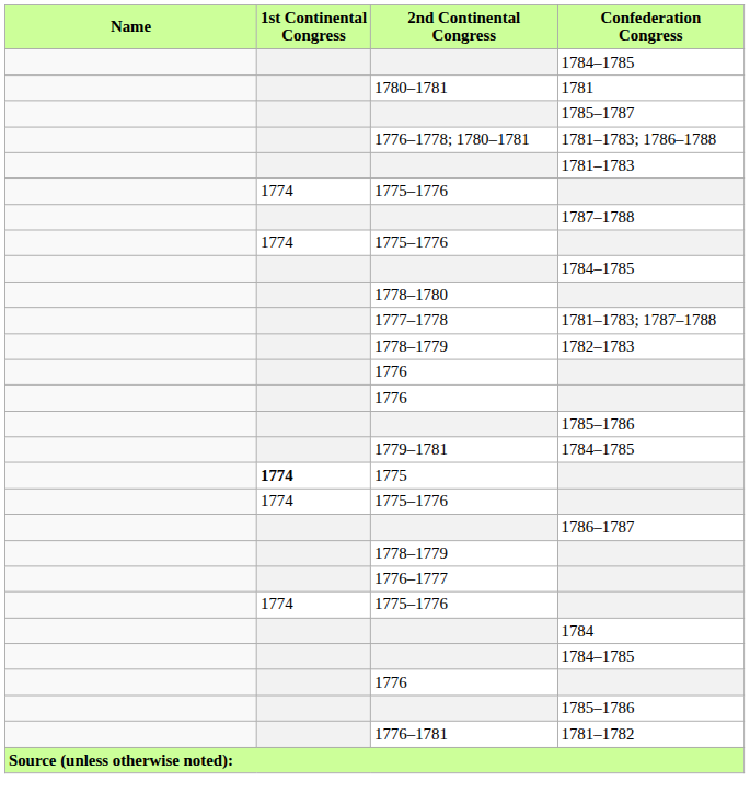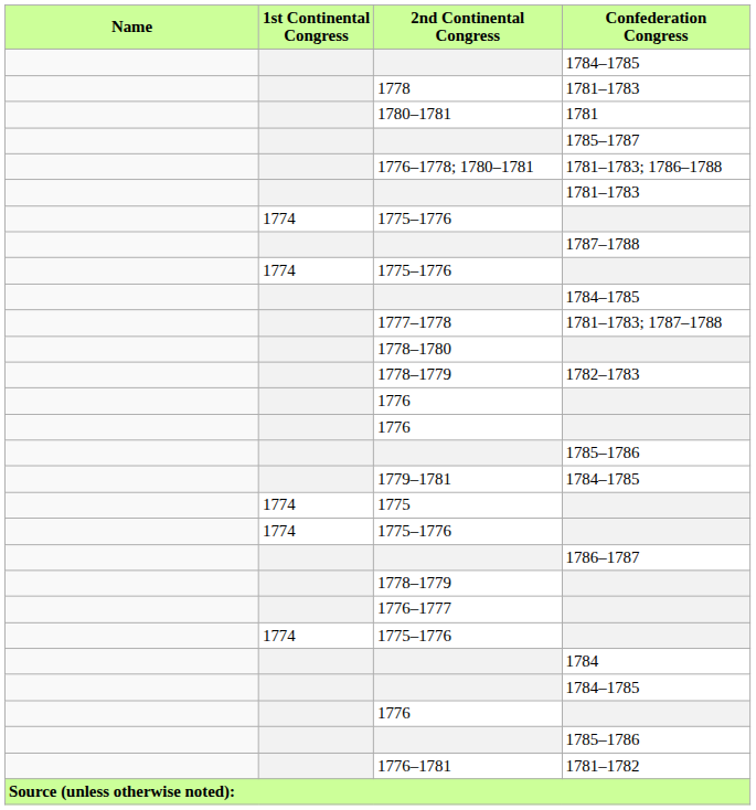 <table class="wikitable sortable">
 <tr>
 <th style="background-color:#ccff99;">Name</th>
 <th style="background-color:#ccff99;">1st Continental<br>Congress</th>
 <th style="background-color:#ccff99;">2nd Continental<br>Congress</th>
 <th style="background-color:#ccff99;">Confederation<br>Congress</th>
 </tr>
 <tr>
 <td style="width:15em;"></td>
 <td style="background:#f2f2f2;" data-sort-value="zed"></td>
 <td style="width:11em; background:#f2f2f2;" data-sort-value="zed"></td>
 <td style="width:11em; background:#ffffff;">1784–1785</td>
+</tr>
+<tr>
+<td></td>
+<td style="background:#f2f2f2;" data-sort-value="zed"></td>
+<td style="background:#ffffff;">1778</td>
+<td style="background:#ffffff;">1781–1783</td>
 </tr>
 <tr>
 <td></td>
 <td style="background:#f2f2f2;" data-sort-value="zed"></td>
 <td style="background:#ffffff;">1780–1781</td>
 <td style="background:#ffffff;">1781</td>
 </tr>
 <tr>
 <td></td>
 <td style="background:#f2f2f2;" data-sort-value="zed"></td>
 <td style="background:#f2f2f2;" data-sort-value="zed"></td>
 <td style="background:#ffffff;">1785–1787</td>
 </tr>
 <tr>
 <td></td>
 <td style="background:#f2f2f2;" data-sort-value="zed"></td>
 <td style="background:#ffffff;">1776–1778; 1780–1781</td>
 <td style="background:#ffffff;">1781–1783; 1786–1788</td>
 </tr>
 <tr>
 <td></td>
 <td style="background:#f2f2f2;" data-sort-value="zed"></td>
 <td style="background:#f2f2f2;" data-sort-value="zed"></td>
 <td style="background:#ffffff;">1781–1783</td>
 </tr>
 <tr>
 <td></td>
 <td style="background:#ffffff;">1774</td>
 <td style="background:#ffffff;">1775–1776</td>
 <td style="background:#f2f2f2;" data-sort-value="zed"></td>
 </tr>
 <tr>
 <td></td>
 <td style="background:#f2f2f2;" data-sort-value="zed"></td>
 <td style="background:#f2f2f2;" data-sort-value="zed"></td>
 <td style="background:#ffffff;">1787–1788</td>
 </tr>
 <tr>
 <td></td>
 <td style="background:#ffffff;">1774</td>
 <td style="background:#ffffff;">1775–1776</td>
 <td style="background:#f2f2f2;" data-sort-value="zed"></td>
 </tr>
 <tr>
 <td></td>
 <td style="background:#f2f2f2;" data-sort-value="zed"></td>
 <td style="background:#f2f2f2;" data-sort-value="zed"></td>
 <td style="background:#ffffff;">1784–1785</td>
 </tr>
 <tr>
 <td></td>
 <td style="background:#f2f2f2;" data-sort-value="zed"></td>
-<td style="background:#ffffff;">1778–1780</td>
-<td style="background:#f2f2f2;" data-sort-value="zed"></td>
+<td style="background:#ffffff;">1777–1778</td>
+<td style="background:#ffffff;">1781–1783; 1787–1788</td>
 </tr>
 <tr>
 <td></td>
 <td style="background:#f2f2f2;" data-sort-value="zed"></td>
-<td style="background:#ffffff;">1777–1778</td>
-<td style="background:#ffffff;">1781–1783; 1787–1788</td>
+<td style="background:#ffffff;">1778–1780</td>
+<td style="background:#f2f2f2;" data-sort-value="zed"></td>
 </tr>
 <tr>
 <td></td>
 <td style="background:#f2f2f2;" data-sort-value="zed"></td>
 <td style="background:#ffffff;">1778–1779</td>
 <td style="background:#ffffff;">1782–1783</td>
 </tr>
 <tr>
 <td></td>
 <td style="background:#f2f2f2;" data-sort-value="zed"></td>
 <td style="background:#ffffff;">1776</td>
 <td style="background:#f2f2f2;" data-sort-value="zed"></td>
 </tr>
 <tr>
 <td></td>
 <td style="background:#f2f2f2;" data-sort-value="zed"></td>
 <td style="background:#ffffff;">1776</td>
 <td style="background:#f2f2f2;" data-sort-value="zed"></td>
 </tr>
 <tr>
 <td></td>
 <td style="background:#f2f2f2;" data-sort-value="zed"></td>
 <td style="background:#f2f2f2;" data-sort-value="zed"></td>
 <td style="background:#ffffff;">1785–1786</td>
 </tr>
 <tr>
 <td></td>
 <td style="background:#f2f2f2;" data-sort-value="zed"></td>
 <td style="background:#ffffff;">1779–1781</td>
 <td style="background:#ffffff;">1784–1785</td>
 </tr>
 <tr>
 <td></td>
-<td style="background:#ffffff;"><strong>1774</strong></td>
+<td style="background:#ffffff;">1774</td>
 <td style="background:#ffffff;">1775</td>
 <td style="background:#f2f2f2;" data-sort-value="zed"></td>
 </tr>
 <tr>
 <td></td>
 <td style="background:#ffffff;">1774</td>
 <td style="background:#ffffff;">1775–1776</td>
 <td style="background:#f2f2f2;" data-sort-value="zed"></td>
 </tr>
 <tr>
 <td></td>
 <td style="background:#f2f2f2;" data-sort-value="zed"></td>
 <td style="background:#f2f2f2;" data-sort-value="zed"></td>
 <td style="background:#ffffff;">1786–1787</td>
 </tr>
 <tr>
 <td></td>
 <td style="background:#f2f2f2;" data-sort-value="zed"></td>
 <td style="background:#ffffff;">1778–1779</td>
 <td style="background:#f2f2f2;" data-sort-value="zed"></td>
 </tr>
 <tr>
 <td></td>
 <td style="background:#f2f2f2;" data-sort-value="zed"></td>
 <td style="background:#ffffff;">1776–1777</td>
 <td style="background:#f2f2f2;" data-sort-value="zed"></td>
 </tr>
 <tr>
 <td></td>
 <td style="background:#ffffff;">1774</td>
 <td style="background:#ffffff;">1775–1776</td>
 <td style="background:#f2f2f2;" data-sort-value="zed"></td>
 </tr>
 <tr>
 <td></td>
 <td style="background:#f2f2f2;" data-sort-value="zed"></td>
 <td style="background:#f2f2f2;" data-sort-value="zed"></td>
 <td style="background:#ffffff;">1784</td>
 </tr>
 <tr>
 <td></td>
 <td style="background:#f2f2f2;" data-sort-value="zed"></td>
 <td style="background:#f2f2f2;" data-sort-value="zed"></td>
 <td style="background:#ffffff;">1784–1785</td>
 </tr>
 <tr>
 <td></td>
 <td style="background:#f2f2f2;" data-sort-value="zed"></td>
 <td style="background:#ffffff;">1776</td>
 <td style="background:#f2f2f2;"></td>
 </tr>
 <tr>
 <td></td>
 <td style="background:#f2f2f2;" data-sort-value="zed"></td>
 <td style="background:#f2f2f2;" data-sort-value="zed"></td>
 <td style="background:#ffffff;">1785–1786</td>
 </tr>
 <tr>
 <td></td>
 <td style="background:#f2f2f2;" data-sort-value="zed"></td>
 <td style="background:#ffffff;">1776–1781</td>
 <td style="background:#ffffff;">1781–1782</td>
 </tr>
 <tr>
 <th colspan=4 style="background:#ccff99; text-align:left">Source (unless otherwise noted):</th>
 </tr>
 </table>
